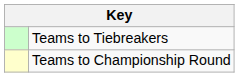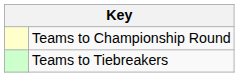 <table class="wikitable" style="text-align: center;">
 <tr>
 <th colspan=2>Key</th>
 </tr>
 <tr>
+<td style="background:#ffc; width:20px;"></td>
+<td align=left>Teams to Championship Round</td>
+</tr>
+<tr>
 <td style="background:#ccffcc; width:20px;"></td>
 <td align=left>Teams to Tiebreakers</td>
 </tr>
-<tr>
-<td style="background:#ffc; width:20px;"></td>
-<td align=left>Teams to Championship Round</td>
-</tr>
 </table>
